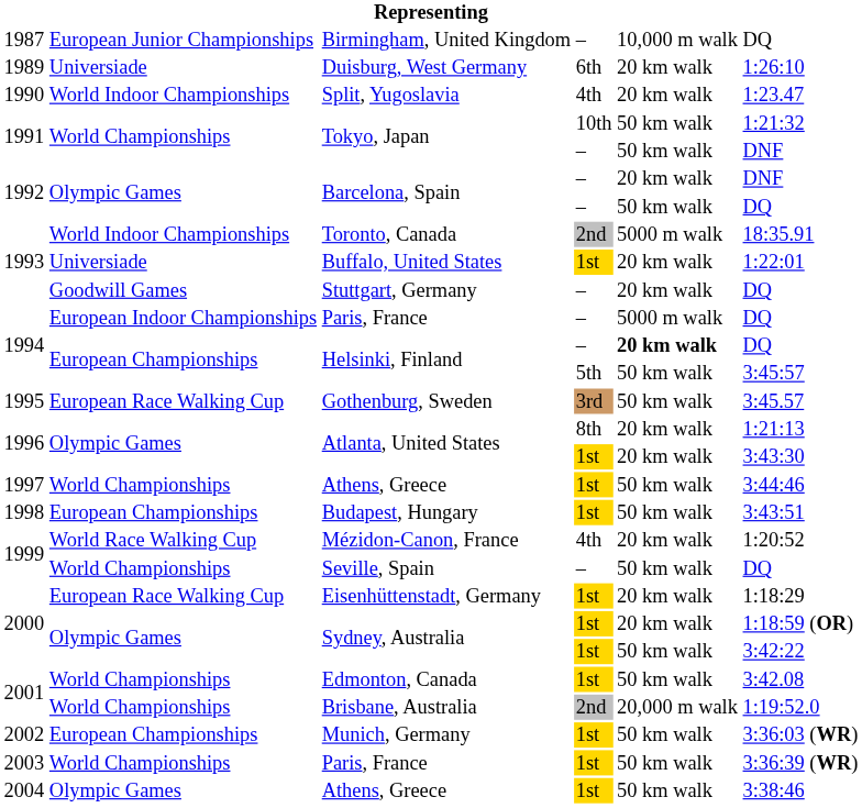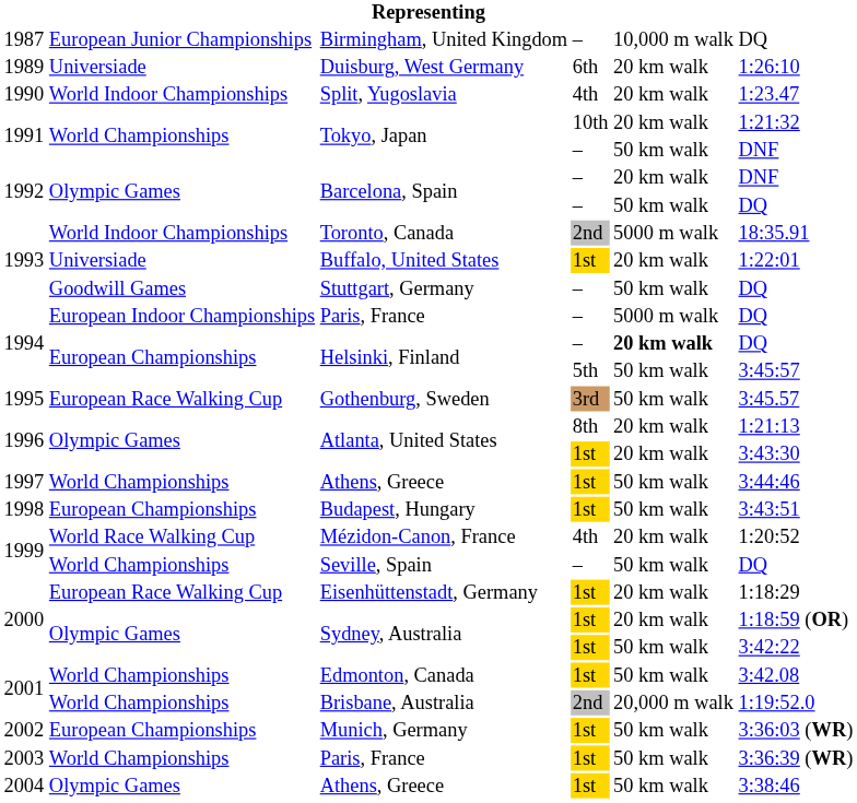 <table>
 <tr>
 <th colspan="6">Representing </th>
 </tr>
 <tr>
 <td>1987</td>
 <td><a href='#'>European Junior Championships</a></td>
 <td><a href='#'>Birmingham</a>, United Kingdom</td>
 <td>–</td>
 <td>10,000 m walk</td>
 <td>DQ</td>
 </tr>
 <tr>
 <td>1989</td>
 <td><a href='#'>Universiade</a></td>
 <td><a href='#'>Duisburg, West Germany</a></td>
 <td>6th</td>
 <td>20 km walk</td>
 <td><a href='#'>1:26:10</a></td>
 </tr>
 <tr>
 <td>1990</td>
 <td><a href='#'>World Indoor Championships</a></td>
 <td><a href='#'>Split</a>, <a href='#'>Yugoslavia</a></td>
 <td>4th</td>
 <td>20 km walk</td>
 <td><a href='#'>1:23.47</a></td>
 </tr>
 <tr>
 <td rowspan=2>1991</td>
 <td rowspan=2><a href='#'>World Championships</a></td>
 <td rowspan=2><a href='#'>Tokyo</a>, Japan</td>
 <td>10th</td>
-<td>50 km walk</td>
+<td>20 km walk</td>
 <td><a href='#'>1:21:32</a></td>
 </tr>
 <tr>
 <td>–</td>
 <td>50 km walk</td>
 <td><a href='#'>DNF</a></td>
 </tr>
 <tr>
 <td rowspan=2>1992</td>
 <td rowspan=2><a href='#'>Olympic Games</a></td>
 <td rowspan=2><a href='#'>Barcelona</a>, Spain</td>
 <td>–</td>
 <td>20 km walk</td>
 <td><a href='#'>DNF</a></td>
 </tr>
 <tr>
 <td>–</td>
 <td>50 km walk</td>
 <td><a href='#'>DQ</a></td>
 </tr>
 <tr>
 <td rowspan=3>1993</td>
 <td><a href='#'>World Indoor Championships</a></td>
 <td><a href='#'>Toronto</a>, Canada</td>
 <td bgcolor=silver>2nd</td>
 <td>5000 m walk</td>
 <td><a href='#'>18:35.91</a></td>
 </tr>
 <tr>
 <td><a href='#'>Universiade</a></td>
 <td><a href='#'>Buffalo, United States</a></td>
 <td bgcolor=gold>1st</td>
 <td>20 km walk</td>
 <td><a href='#'>1:22:01</a></td>
 </tr>
 <tr>
 <td><a href='#'>Goodwill Games</a></td>
 <td><a href='#'>Stuttgart</a>, Germany</td>
 <td>–</td>
-<td>20 km walk</td>
+<td>50 km walk</td>
 <td><a href='#'>DQ</a></td>
 </tr>
 <tr>
 <td rowspan=3>1994</td>
 <td><a href='#'>European Indoor Championships</a></td>
 <td><a href='#'>Paris</a>, France</td>
 <td>–</td>
 <td>5000 m walk</td>
 <td><a href='#'>DQ</a></td>
 </tr>
 <tr>
 <td rowspan=2><a href='#'>European Championships</a></td>
 <td rowspan=2><a href='#'>Helsinki</a>, Finland</td>
 <td>–</td>
 <td><strong>20 km walk</strong></td>
 <td><a href='#'>DQ</a></td>
 </tr>
 <tr>
 <td>5th</td>
 <td>50 km walk</td>
 <td><a href='#'>3:45:57</a></td>
 </tr>
 <tr>
 <td>1995</td>
 <td><a href='#'>European Race Walking Cup</a></td>
 <td><a href='#'>Gothenburg</a>, Sweden</td>
 <td bgcolor=cc9966>3rd</td>
 <td>50 km walk</td>
 <td><a href='#'>3:45.57</a></td>
 </tr>
 <tr>
 <td rowspan=2>1996</td>
 <td rowspan=2><a href='#'>Olympic Games</a></td>
 <td rowspan=2><a href='#'>Atlanta</a>, United States</td>
 <td>8th</td>
 <td>20 km walk</td>
 <td><a href='#'>1:21:13</a></td>
 </tr>
 <tr>
 <td bgcolor=gold>1st</td>
 <td>20 km walk</td>
 <td><a href='#'>3:43:30</a></td>
 </tr>
 <tr>
 <td>1997</td>
 <td><a href='#'>World Championships</a></td>
 <td><a href='#'>Athens</a>, Greece</td>
 <td bgcolor=gold>1st</td>
 <td>50 km walk</td>
 <td><a href='#'>3:44:46</a></td>
 </tr>
 <tr>
 <td>1998</td>
 <td><a href='#'>European Championships</a></td>
 <td><a href='#'>Budapest</a>, Hungary</td>
 <td bgcolor=gold>1st</td>
 <td>50 km walk</td>
 <td><a href='#'>3:43:51</a></td>
 </tr>
 <tr>
 <td rowspan=2>1999</td>
 <td><a href='#'>World Race Walking Cup</a></td>
 <td><a href='#'>Mézidon-Canon</a>, France</td>
 <td>4th</td>
 <td>20 km walk</td>
 <td>1:20:52</td>
 </tr>
 <tr>
 <td><a href='#'>World Championships</a></td>
 <td><a href='#'>Seville</a>, Spain</td>
 <td>–</td>
 <td>50 km walk</td>
 <td><a href='#'>DQ</a></td>
 </tr>
 <tr>
 <td rowspan=3>2000</td>
 <td><a href='#'>European Race Walking Cup</a></td>
 <td><a href='#'>Eisenhüttenstadt</a>, Germany</td>
 <td bgcolor=gold>1st</td>
 <td>20 km walk</td>
 <td>1:18:29</td>
 </tr>
 <tr>
 <td rowspan=2><a href='#'>Olympic Games</a></td>
 <td rowspan=2><a href='#'>Sydney</a>, Australia</td>
 <td bgcolor=gold>1st</td>
 <td>20 km walk</td>
 <td><a href='#'>1:18:59</a> (<strong>OR</strong>)</td>
 </tr>
 <tr>
 <td bgcolor=gold>1st</td>
 <td>50 km walk</td>
 <td><a href='#'>3:42:22</a></td>
 </tr>
 <tr>
 <td rowspan=2>2001</td>
 <td><a href='#'>World Championships</a></td>
 <td><a href='#'>Edmonton</a>, Canada</td>
 <td bgcolor=gold>1st</td>
 <td>50 km walk</td>
 <td><a href='#'>3:42.08</a></td>
 </tr>
 <tr>
 <td><a href='#'>World Championships</a></td>
 <td><a href='#'>Brisbane</a>, Australia</td>
 <td bgcolor=silver>2nd</td>
 <td>20,000 m walk</td>
 <td><a href='#'>1:19:52.0</a></td>
 </tr>
 <tr>
 <td>2002</td>
 <td><a href='#'>European Championships</a></td>
 <td><a href='#'>Munich</a>, Germany</td>
 <td bgcolor=gold>1st</td>
 <td>50 km walk</td>
 <td><a href='#'>3:36:03</a> (<strong>WR</strong>)</td>
 </tr>
 <tr>
 <td>2003</td>
 <td><a href='#'>World Championships</a></td>
 <td><a href='#'>Paris</a>, France</td>
 <td bgcolor=gold>1st</td>
 <td>50 km walk</td>
 <td><a href='#'>3:36:39</a> (<strong>WR</strong>)</td>
 </tr>
 <tr>
 <td>2004</td>
 <td><a href='#'>Olympic Games</a></td>
 <td><a href='#'>Athens</a>, Greece</td>
 <td bgcolor=gold>1st</td>
 <td>50 km walk</td>
 <td><a href='#'>3:38:46</a></td>
 </tr>
 </table>
